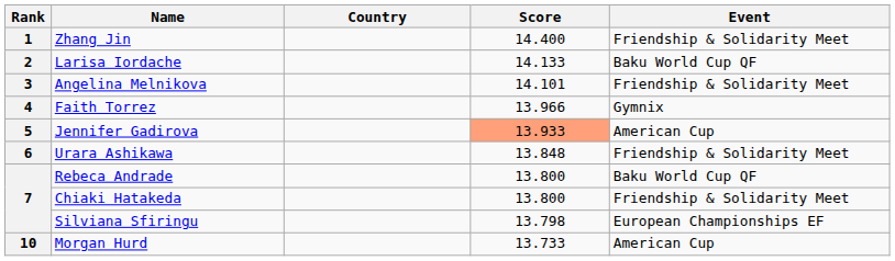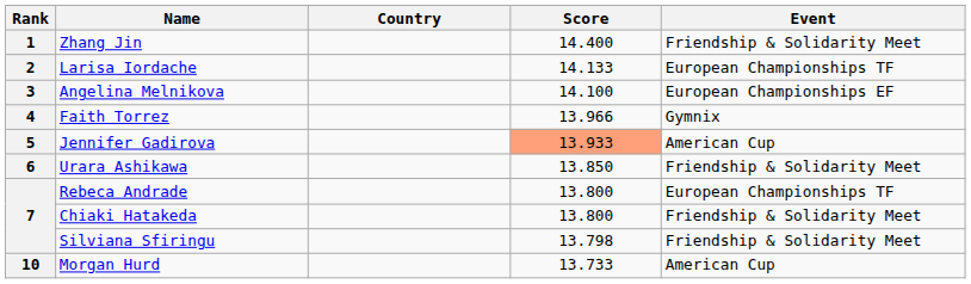 <table class="wikitable sortable" style="width:65%;">
 <tr>
 <th style="text-align:center; width:5%;">Rank</th>
 <th style="text-align:center; width:25%;">Name</th>
 <th style="text-align:center; width:20%;">Country</th>
 <th style="text-align:center; width:15%;">Score</th>
 <th style="text-align:center; width:30%;">Event</th>
 </tr>
 <tr>
 <th>1</th>
 <td><a href='#'>Zhang Jin</a></td>
 <td></td>
 <td align=center>14.400</td>
 <td>Friendship & Solidarity Meet</td>
 </tr>
 <tr>
 <th>2</th>
 <td><a href='#'>Larisa Iordache</a></td>
 <td></td>
 <td align="center">14.133</td>
-<td>Baku World Cup QF</td>
+<td>European Championships TF</td>
 </tr>
 <tr>
 <th>3</th>
 <td><a href='#'>Angelina Melnikova</a></td>
 <td></td>
-<td align="center">14.101</td>
-<td>Friendship & Solidarity Meet</td>
+<td align="center">14.100</td>
+<td>European Championships EF</td>
 </tr>
 <tr>
 <th>4</th>
 <td><a href='#'>Faith Torrez</a></td>
 <td></td>
 <td align="center">13.966</td>
 <td>Gymnix</td>
 </tr>
 <tr>
 <th>5</th>
 <td><a href='#'>Jennifer Gadirova</a></td>
 <td></td>
 <td align="center" style="background: lightsalmon;">13.933</td>
 <td>American Cup</td>
 </tr>
 <tr>
 <th>6</th>
 <td><a href='#'>Urara Ashikawa</a></td>
 <td></td>
-<td align=center>13.848</td>
+<td align=center>13.850</td>
 <td>Friendship & Solidarity Meet</td>
 </tr>
 <tr>
 <th rowspan="3">7</th>
 <td><a href='#'>Rebeca Andrade</a></td>
 <td></td>
 <td align=center>13.800</td>
-<td>Baku World Cup QF</td>
+<td>European Championships TF</td>
 </tr>
 <tr>
 <td><a href='#'>Chiaki Hatakeda</a></td>
 <td></td>
 <td align="center">13.800</td>
 <td>Friendship & Solidarity Meet</td>
 </tr>
 <tr>
 <td><a href='#'>Silviana Sfiringu</a></td>
 <td></td>
 <td align="center">13.798</td>
-<td>European Championships EF</td>
+<td>Friendship & Solidarity Meet</td>
 </tr>
 <tr>
 <th>10</th>
 <td><a href='#'>Morgan Hurd</a></td>
 <td></td>
 <td align="center">13.733</td>
 <td>American Cup</td>
 </tr>
 </table>
